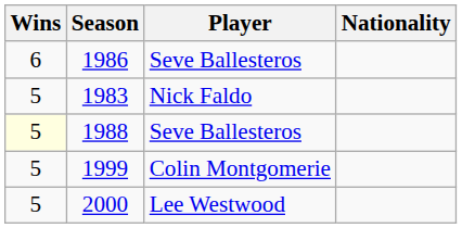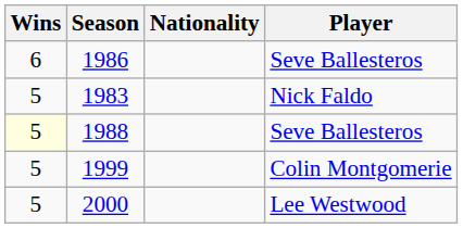 <table class=wikitable>
 <tr>
 <th>Wins</th>
 <th>Season</th>
+<th>Nationality</th>
 <th>Player</th>
-<th>Nationality</th>
 </tr>
 <tr>
 <td align=center>6</td>
 <td align=center><a href='#'>1986</a></td>
+<td></td>
 <td><a href='#'>Seve Ballesteros</a></td>
-<td></td>
 </tr>
 <tr>
 <td align=center>5</td>
 <td align=center><a href='#'>1983</a></td>
+<td></td>
 <td><a href='#'>Nick Faldo</a></td>
-<td></td>
 </tr>
 <tr>
 <td align=center style="background: lightyellow;">5</td>
 <td align=center><a href='#'>1988</a></td>
+<td></td>
 <td><a href='#'>Seve Ballesteros</a></td>
-<td></td>
 </tr>
 <tr>
 <td align=center>5</td>
 <td align=center><a href='#'>1999</a></td>
+<td></td>
 <td><a href='#'>Colin Montgomerie</a></td>
-<td></td>
 </tr>
 <tr>
 <td align=center>5</td>
 <td align=center><a href='#'>2000</a></td>
+<td></td>
 <td><a href='#'>Lee Westwood</a></td>
-<td></td>
 </tr>
 </table>
